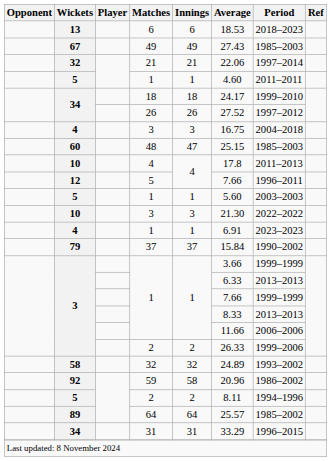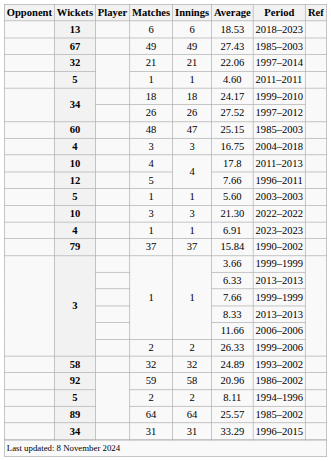 <table class="wikitable plainrowheaders sortable">
 <tr>
 <th scope=col>Opponent</th>
 <th scope=col>Wickets</th>
 <th scope=col>Player</th>
 <th scope=col>Matches</th>
 <th scope=col>Innings</th>
 <th scope=col>Average</th>
 <th scope=col>Period</th>
 <th scope=col>Ref</th>
 </tr>
 <tr>
 <td></td>
 <th>13</th>
 <td></td>
 <td align=center>6</td>
 <td align=center>6</td>
 <td align=center>18.53</td>
 <td>2018–2023</td>
 <td></td>
 </tr>
 <tr>
 <td></td>
 <th>67</th>
 <td></td>
 <td align=center>49</td>
 <td align=center>49</td>
 <td align=center>27.43</td>
 <td>1985–2003</td>
 <td></td>
 </tr>
 <tr>
 <td></td>
 <th>32</th>
 <td rowspan=2></td>
 <td align=center>21</td>
 <td align=center>21</td>
 <td align=center>22.06</td>
 <td>1997–2014</td>
 <td></td>
 </tr>
 <tr>
 <td></td>
 <th>5</th>
 <td align=center>1</td>
 <td align=center>1</td>
 <td align=center>4.60</td>
 <td>2011–2011</td>
 <td></td>
 </tr>
 <tr>
 <td rowspan=2></td>
 <th rowspan=2>34</th>
 <td></td>
 <td align=center>18</td>
 <td align=center>18</td>
 <td align=center>24.17</td>
 <td>1999–2010</td>
 <td rowspan=2></td>
 </tr>
 <tr>
 <td></td>
 <td align=center>26</td>
 <td align=center>26</td>
 <td align=center>27.52</td>
 <td>1997–2012</td>
 </tr>
 <tr>
 <td></td>
+<th>60</th>
+<td></td>
+<td align=center>48</td>
+<td align=center>47</td>
+<td align=center>25.15</td>
+<td>1985–2003</td>
+<td></td>
+</tr>
+<tr>
+<td></td>
 <th>4</th>
 <td></td>
 <td align=center>3</td>
 <td align=center>3</td>
 <td align=center>16.75</td>
 <td>2004–2018</td>
-<td></td>
-</tr>
-<tr>
-<td></td>
-<th>60</th>
-<td></td>
-<td align=center>48</td>
-<td align=center>47</td>
-<td align=center>25.15</td>
-<td>1985–2003</td>
 <td></td>
 </tr>
 <tr>
 <td></td>
 <th>10</th>
 <td></td>
 <td align=center>4</td>
 <td align=center rowspan=2>4</td>
 <td align=center>17.8</td>
 <td>2011–2013</td>
 <td></td>
 </tr>
 <tr>
 <td></td>
 <th>12</th>
 <td></td>
 <td align=center>5</td>
 <td align=center>7.66</td>
 <td>1996–2011</td>
 <td></td>
 </tr>
 <tr>
 <td></td>
 <th>5</th>
 <td></td>
 <td align=center>1</td>
 <td align=center>1</td>
 <td align=center>5.60</td>
 <td>2003–2003</td>
 <td></td>
 </tr>
 <tr>
 <td></td>
 <th>10</th>
 <td></td>
 <td align=center>3</td>
 <td align=center>3</td>
 <td align=center>21.30</td>
 <td>2022–2022</td>
 <td></td>
 </tr>
 <tr>
 <td></td>
 <th>4</th>
 <td></td>
 <td align=center>1</td>
 <td align=center>1</td>
 <td align=center>6.91</td>
 <td>2023–2023</td>
 <td></td>
 </tr>
 <tr>
 <td></td>
 <th>79</th>
 <td></td>
 <td align=center>37</td>
 <td align=center>37</td>
 <td align=center>15.84</td>
 <td>1990–2002</td>
 <td></td>
 </tr>
 <tr>
 <td rowspan=6></td>
 <th rowspan=6>3</th>
 <td></td>
 <td align=center rowspan=5>1</td>
 <td align=center rowspan=5>1</td>
 <td align=center>3.66</td>
 <td>1999–1999</td>
 <td rowspan=6></td>
 </tr>
 <tr>
 <td></td>
 <td align=center>6.33</td>
 <td>2013–2013</td>
 </tr>
 <tr>
 <td></td>
 <td align=center>7.66</td>
 <td>1999–1999</td>
 </tr>
 <tr>
 <td></td>
 <td align=center>8.33</td>
 <td>2013–2013</td>
 </tr>
 <tr>
 <td></td>
 <td align=center>11.66</td>
 <td>2006–2006</td>
 </tr>
 <tr>
 <td></td>
 <td align=center>2</td>
 <td align=center>2</td>
 <td align=center>26.33</td>
 <td>1999–2006</td>
 </tr>
 <tr>
 <td></td>
 <th>58</th>
 <td></td>
 <td align=center>32</td>
 <td align=center>32</td>
 <td align=center>24.89</td>
 <td>1993–2002</td>
 <td></td>
 </tr>
 <tr>
 <td></td>
 <th>92</th>
 <td rowspan=3></td>
 <td align=center>59</td>
 <td align=center>58</td>
 <td align=center>20.96</td>
 <td>1986–2002</td>
 <td></td>
 </tr>
 <tr>
 <td></td>
 <th>5</th>
 <td align=center>2</td>
 <td align=center>2</td>
 <td align=center>8.11</td>
 <td>1994–1996</td>
 <td></td>
 </tr>
 <tr>
 <td></td>
 <th>89</th>
 <td align=center>64</td>
 <td align=center>64</td>
 <td align=center>25.57</td>
 <td>1985–2002</td>
 <td></td>
 </tr>
 <tr>
 <td></td>
 <th>34</th>
 <td></td>
 <td align=center>31</td>
 <td align=center>31</td>
 <td align=center>33.29</td>
 <td>1996–2015</td>
 <td></td>
 </tr>
 <tr>
 </tr>
 <tr class=sortbottom>
 <td colspan=8><small>Last updated: 8 November 2024</small></td>
 </tr>
 </table>
